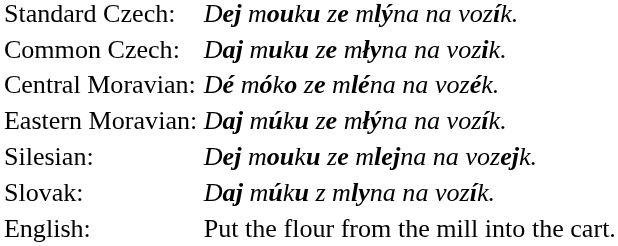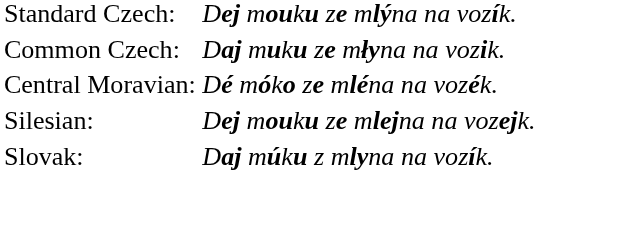 <table border="0">
 <tr>
 <td>Standard Czech:</td>
 <td><em>D<strong>ej</strong> m<strong>ou</strong>k<strong>u</strong> z<strong>e</strong> m<strong>lý</strong>na na voz<strong>í</strong>k.</em></td>
 </tr>
 <tr>
 <td>Common Czech:</td>
 <td><em>D<strong>aj</strong> m<strong>u</strong>k<strong>u</strong> z<strong>e</strong> m<strong>ły</strong>na na voz<strong>i</strong>k.</em></td>
 </tr>
 <tr>
 <td>Central Moravian:</td>
 <td><em>D<strong>é</strong> m<strong>ó</strong>k<strong>o</strong> z<strong>e</strong> m<strong>lé</strong>na na voz<strong>é</strong>k.</em></td>
 </tr>
 <tr>
-<td>Eastern Moravian:</td>
-<td><em>D<strong>aj</strong> m<strong>ú</strong>k<strong>u</strong> z<strong>e</strong> m<strong>łý</strong>na na voz<strong>í</strong>k.</em></td>
-</tr>
-<tr>
 <td>Silesian:</td>
 <td><em>D<strong>ej</strong> m<strong>ou</strong>k<strong>u</strong> z<strong>e</strong> m<strong>lej</strong>na na voz<strong>ej</strong>k.</em></td>
 </tr>
 <tr>
 <td>Slovak:</td>
 <td><em>D<strong>aj</strong> m<strong>ú</strong>k<strong>u</strong> z m<strong>ly</strong>na na voz<strong>í</strong>k.</em></td>
 </tr>
-<tr>
-<td>English:</td>
-<td>Put the flour from the mill into the cart.</td>
-</tr>
 </table>
